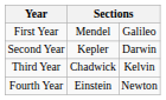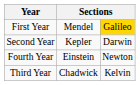 <table class="wikitable" style="text-align:center">
 <tr>
 <th>Year</th>
 <th ! colspan="2">Sections</th>
 </tr>
 <tr>
 <td>First Year</td>
 <td>Mendel</td>
-<td>Galileo</td>
+<td style="background: gold;">Galileo</td>
 </tr>
 <tr>
 <td>Second Year</td>
 <td>Kepler</td>
 <td>Darwin</td>
 </tr>
 <tr>
+<td>Fourth Year</td>
+<td>Einstein</td>
+<td>Newton</td>
+</tr>
+<tr>
 <td>Third Year</td>
 <td>Chadwick</td>
 <td>Kelvin</td>
 </tr>
-<tr>
-<td>Fourth Year</td>
-<td>Einstein</td>
-<td>Newton</td>
-</tr>
 </table>
